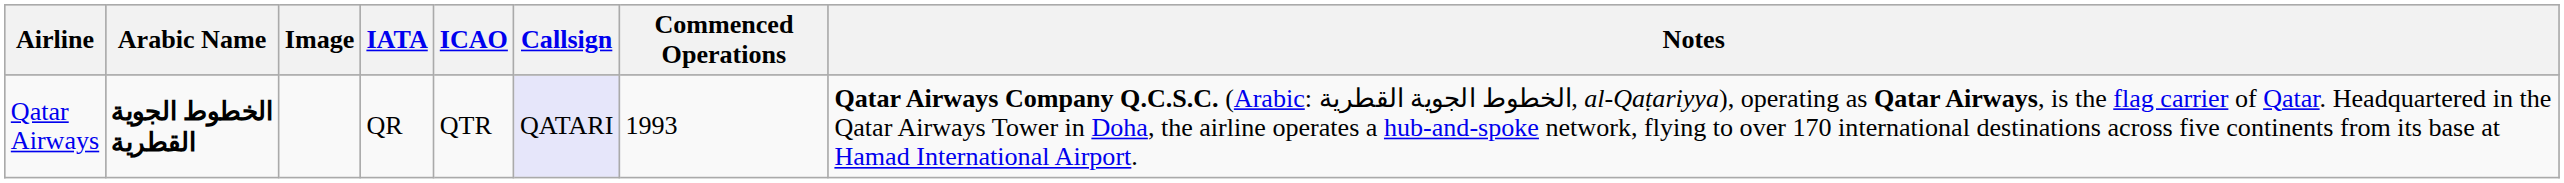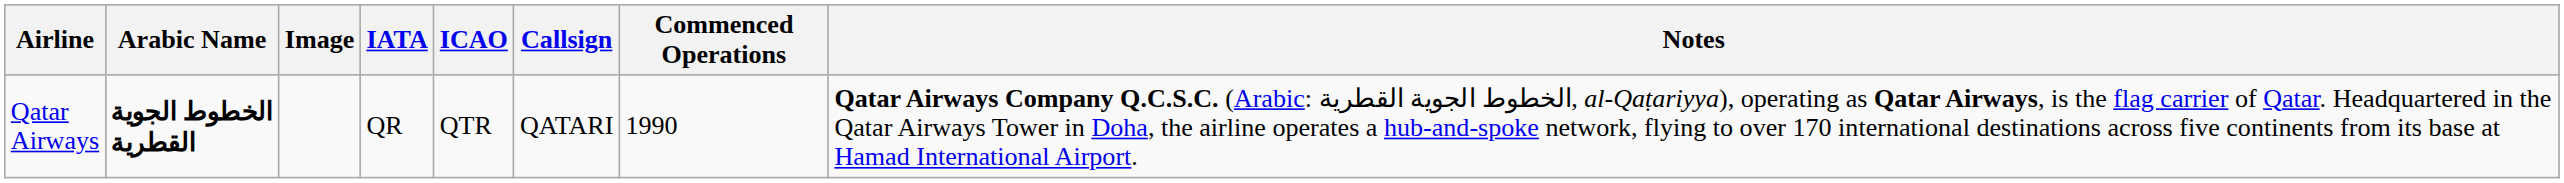 <table class="wikitable sortable mw-collapsible">
 <tr>
 <th>Airline</th>
 <th>Arabic Name</th>
 <th>Image</th>
 <th><a href='#'>IATA</a></th>
 <th><a href='#'>ICAO</a></th>
 <th><a href='#'>Callsign</a></th>
 <th>Commenced Operations</th>
 <th>Notes</th>
 </tr>
 <tr>
 <td><a href='#'>Qatar</a><br><a href='#'>Airways</a></td>
 <td><strong>الخطوط الجوية القطرية</strong></td>
 <td></td>
 <td>QR</td>
 <td>QTR</td>
-<td style="background: lavender;">QATARI</td>
-<td>1993</td>
+<td>QATARI</td>
+<td>1990</td>
 <td><strong>Qatar Airways Company Q.C.S.C.</strong> (<a href='#'>Arabic</a>: الخطوط الجوية القطرية, <em>al-Qaṭariyya</em>), operating as <strong>Qatar Airways</strong>, is the <a href='#'>flag carrier</a> of <a href='#'>Qatar</a>. Headquartered in the Qatar Airways Tower in <a href='#'>Doha</a>, the airline operates a <a href='#'>hub-and-spoke</a> network, flying to over 170 international destinations across five continents from its base at <a href='#'>Hamad International Airport</a>.</td>
 </tr>
 </table>
